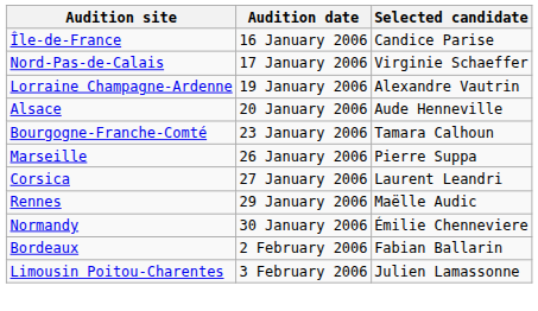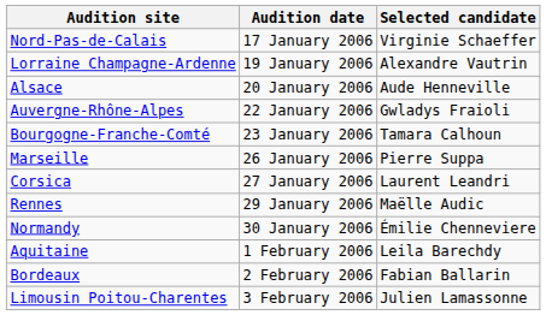 <table class="wikitable plainrowheaders" style="margin: 1em auto 1em auto; text-align:center;">
 <tr>
 <th scope="col">Audition site</th>
 <th scope="col">Audition date</th>
 <th scope="col">Selected candidate</th>
-</tr>
-<tr>
-<td style="text-align:left;"><a href='#'>Île-de-France</a></td>
-<td>16 January 2006</td>
-<td style="text-align:left;">Candice Parise</td>
 </tr>
 <tr>
 <td style="text-align:left;"><a href='#'>Nord-Pas-de-Calais</a></td>
 <td>17 January 2006</td>
 <td style="text-align:left;">Virginie Schaeffer</td>
 </tr>
 <tr>
 <td style="text-align:left;"><a href='#'>Lorraine Champagne-Ardenne</a></td>
 <td>19 January 2006</td>
 <td style="text-align:left;">Alexandre Vautrin</td>
 </tr>
 <tr>
 <td style="text-align:left;"><a href='#'>Alsace</a></td>
 <td>20 January 2006</td>
 <td style="text-align:left;">Aude Henneville</td>
+</tr>
+<tr>
+<td style="text-align:left;"><a href='#'>Auvergne-Rhône-Alpes</a></td>
+<td>22 January 2006</td>
+<td style="text-align:left;">Gwladys Fraioli</td>
 </tr>
 <tr>
 <td style="text-align:left;"><a href='#'>Bourgogne-Franche-Comté</a></td>
 <td>23 January 2006</td>
 <td style="text-align:left;">Tamara Calhoun</td>
 </tr>
 <tr>
 <td style="text-align:left;"><a href='#'>Marseille</a></td>
 <td>26 January 2006</td>
 <td style="text-align:left;">Pierre Suppa</td>
 </tr>
 <tr>
 <td style="text-align:left;"><a href='#'>Corsica</a></td>
 <td>27 January 2006</td>
 <td style="text-align:left;">Laurent Leandri</td>
 </tr>
 <tr>
 <td style="text-align:left;"><a href='#'>Rennes</a></td>
 <td>29 January 2006</td>
 <td style="text-align:left;">Maëlle Audic</td>
 </tr>
 <tr>
 <td style="text-align:left;"><a href='#'>Normandy</a></td>
 <td>30 January 2006</td>
 <td style="text-align:left;">Émilie Chenneviere</td>
 </tr>
 <tr>
+<td style="text-align:left;"><a href='#'>Aquitaine</a></td>
+<td>1 February 2006</td>
+<td style="text-align:left;">Leila Barechdy</td>
+</tr>
+<tr>
 <td style="text-align:left;"><a href='#'>Bordeaux</a></td>
 <td>2 February 2006</td>
 <td style="text-align:left;">Fabian Ballarin</td>
 </tr>
 <tr>
 <td style="text-align:left;"><a href='#'>Limousin Poitou-Charentes</a></td>
 <td>3 February 2006</td>
 <td style="text-align:left;">Julien Lamassonne</td>
 </tr>
 </table>
